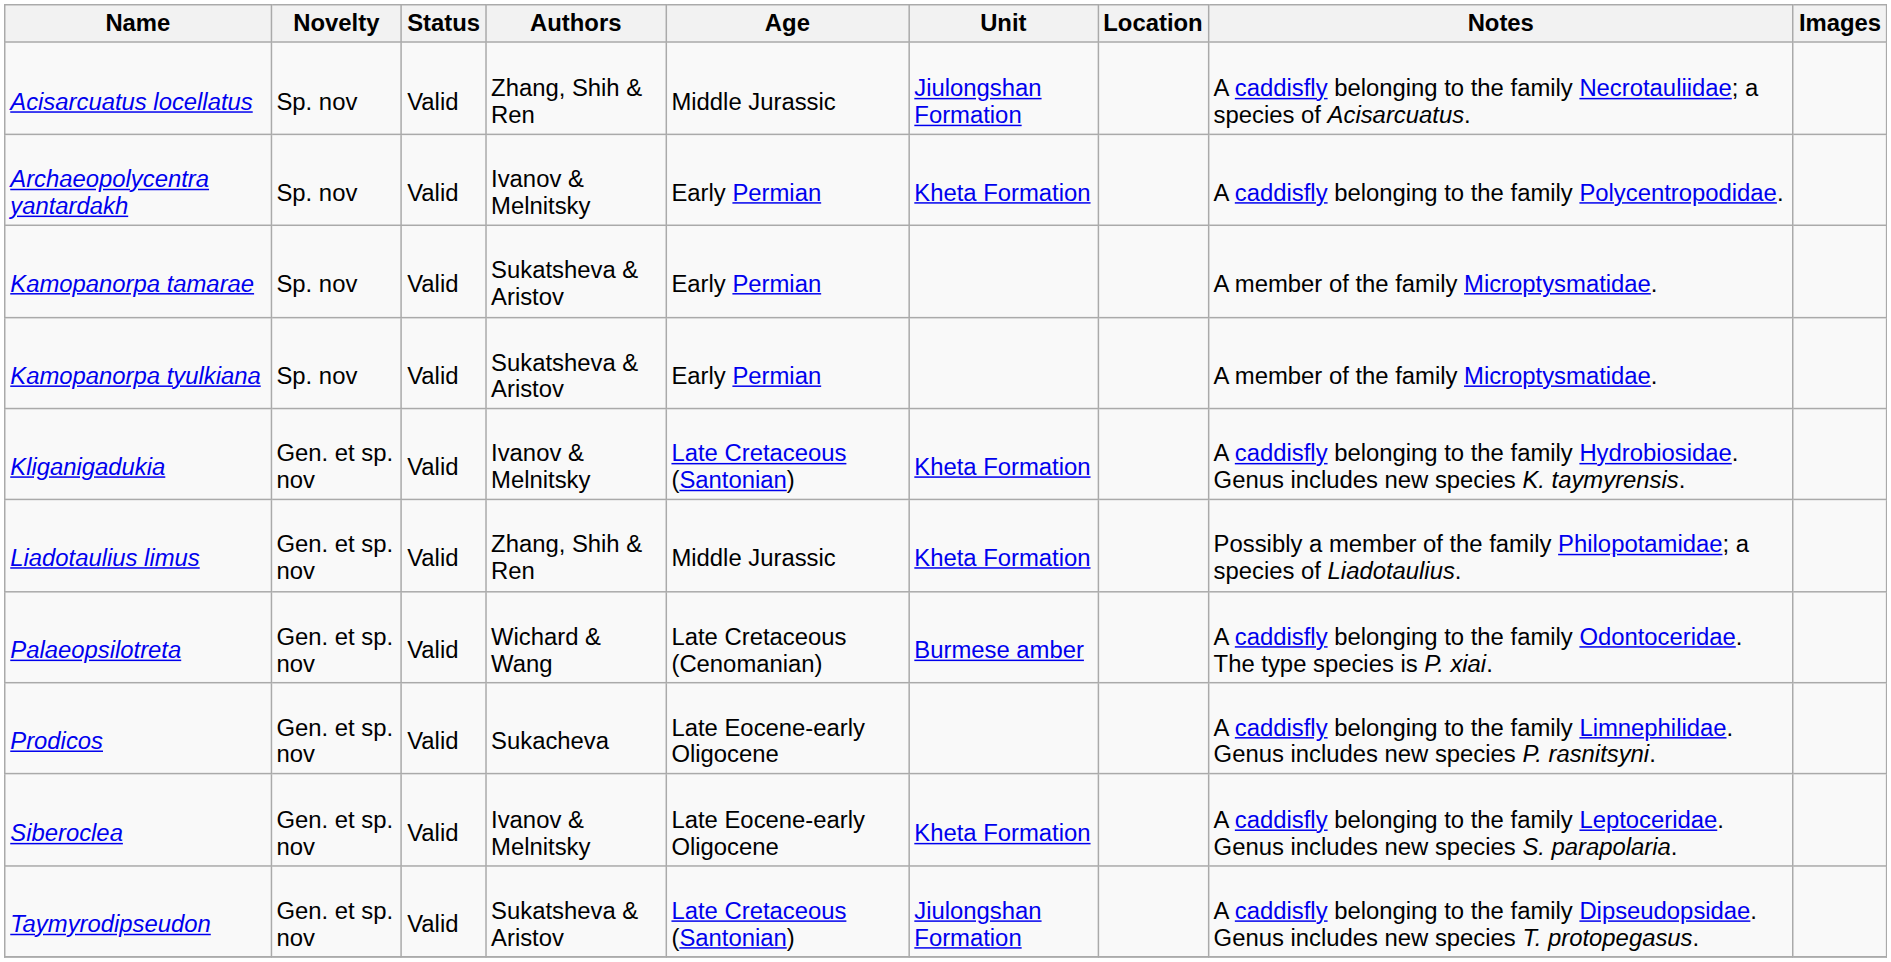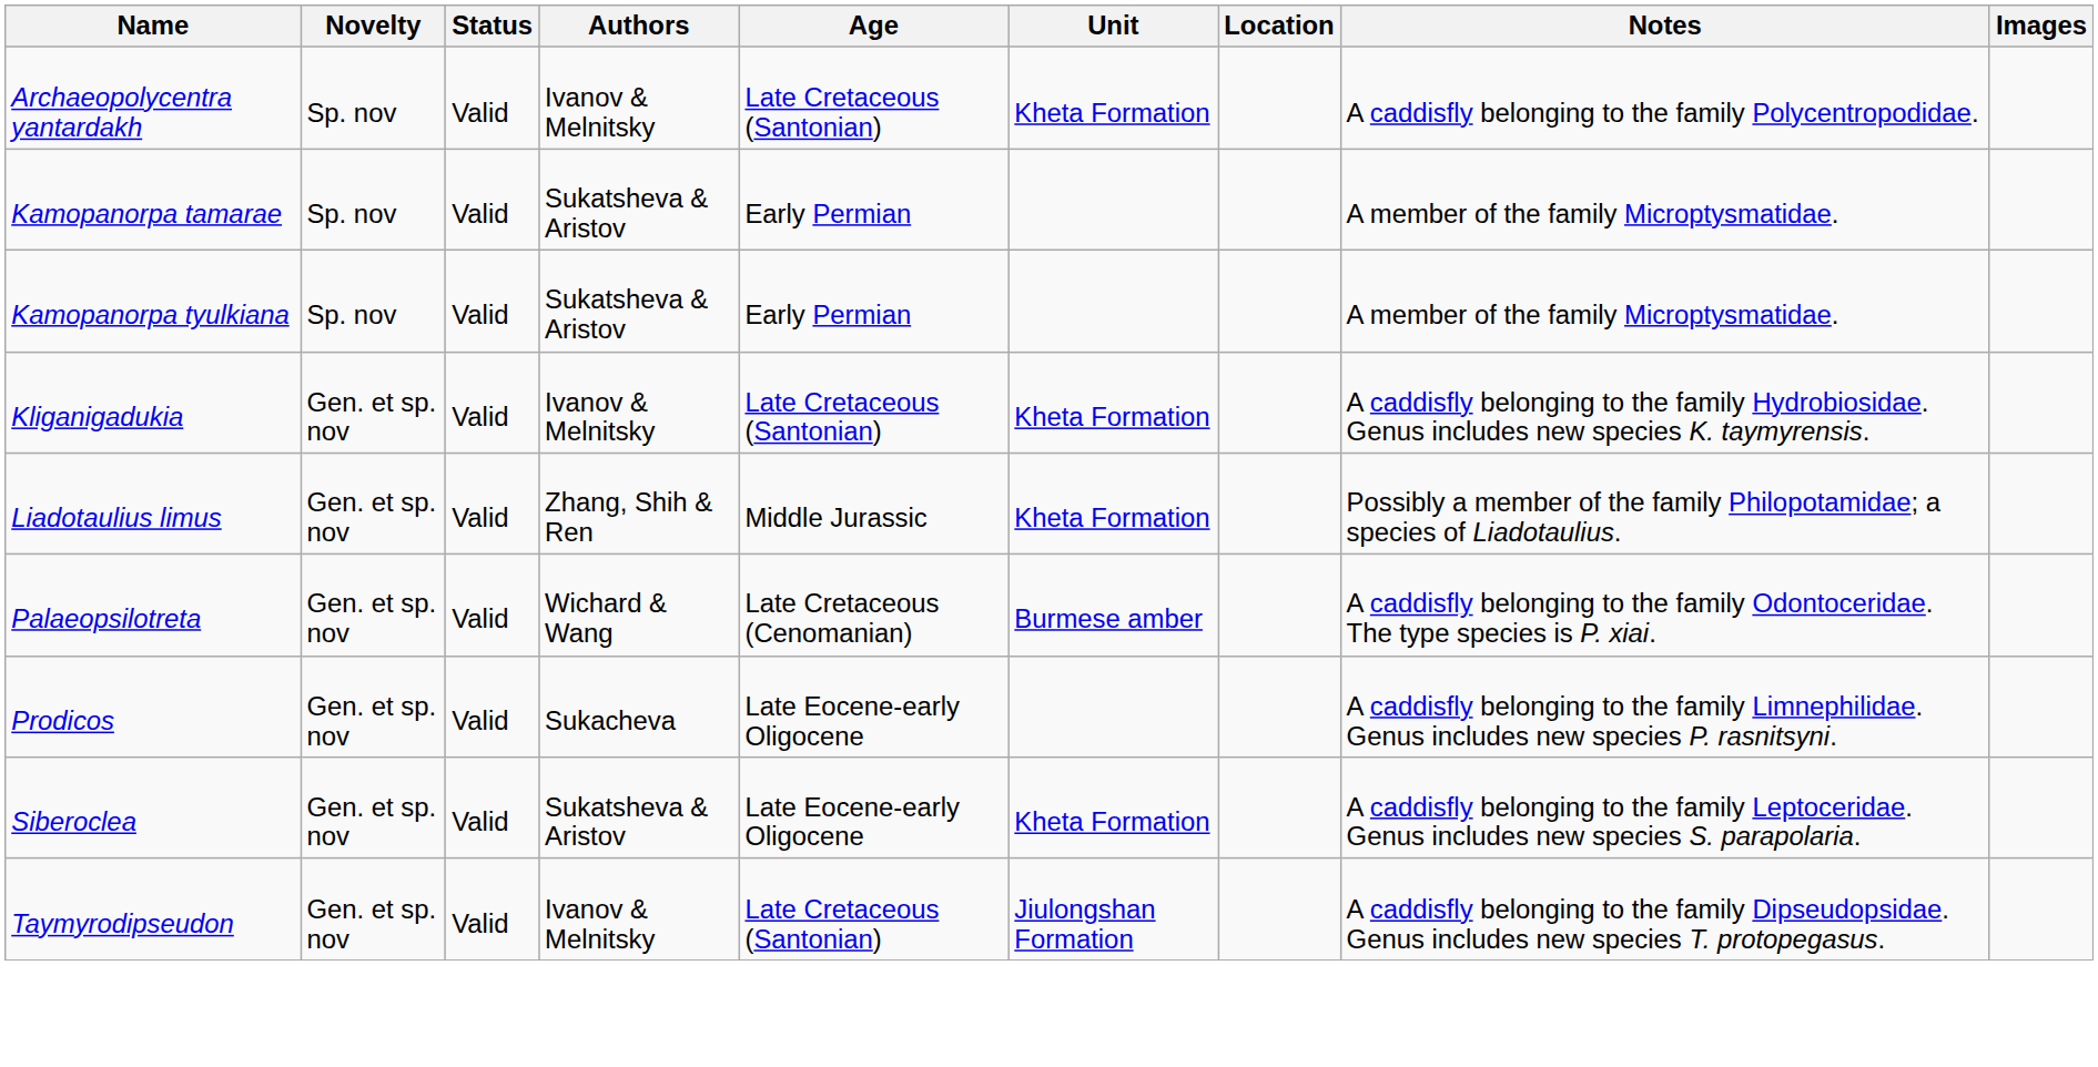 <table class="wikitable sortable" align="center" width="100%">
 <tr>
 <th>Name</th>
 <th>Novelty</th>
 <th>Status</th>
 <th>Authors</th>
 <th>Age</th>
 <th>Unit</th>
 <th>Location</th>
 <th>Notes</th>
 <th>Images</th>
 </tr>
 <tr>
-<td><br><em><a href='#'>Acisarcuatus locellatus</a></em></td>
-<td><br>Sp. nov</td>
-<td><br>Valid</td>
-<td><br>Zhang, Shih & Ren</td>
-<td><br>Middle Jurassic</td>
-<td><br><a href='#'>Jiulongshan Formation</a></td>
-<td><br></td>
-<td><br>A <a href='#'>caddisfly</a> belonging to the family <a href='#'>Necrotauliidae</a>; a species of <em>Acisarcuatus</em>.</td>
-<td></td>
-</tr>
-<tr>
 <td><br><em><a href='#'>Archaeopolycentra yantardakh</a></em></td>
 <td><br>Sp. nov</td>
 <td><br>Valid</td>
 <td><br>Ivanov & Melnitsky</td>
-<td><br>Early <a href='#'>Permian</a></td>
+<td><br><a href='#'>Late Cretaceous</a> (<a href='#'>Santonian</a>)</td>
 <td><br><a href='#'>Kheta Formation</a></td>
 <td><br></td>
 <td><br>A <a href='#'>caddisfly</a> belonging to the family <a href='#'>Polycentropodidae</a>.</td>
 <td></td>
 </tr>
 <tr>
 <td><br><em><a href='#'>Kamopanorpa tamarae</a></em></td>
 <td><br>Sp. nov</td>
 <td><br>Valid</td>
 <td><br>Sukatsheva & Aristov</td>
 <td><br>Early <a href='#'>Permian</a></td>
 <td></td>
 <td><br></td>
 <td><br>A member of the family <a href='#'>Microptysmatidae</a>.</td>
 <td></td>
 </tr>
 <tr>
 <td><br><em><a href='#'>Kamopanorpa tyulkiana</a></em></td>
 <td><br>Sp. nov</td>
 <td><br>Valid</td>
 <td><br>Sukatsheva & Aristov</td>
 <td><br>Early <a href='#'>Permian</a></td>
 <td></td>
 <td><br></td>
 <td><br>A member of the family <a href='#'>Microptysmatidae</a>.</td>
 <td></td>
 </tr>
 <tr>
 <td><br><em><a href='#'>Kliganigadukia</a></em></td>
 <td><br>Gen. et sp. nov</td>
 <td><br>Valid</td>
 <td><br>Ivanov & Melnitsky</td>
 <td><br><a href='#'>Late Cretaceous</a> (<a href='#'>Santonian</a>)</td>
 <td><br><a href='#'>Kheta Formation</a></td>
 <td><br></td>
 <td><br>A <a href='#'>caddisfly</a> belonging to the family <a href='#'>Hydrobiosidae</a>. Genus includes new species <em>K. taymyrensis</em>.</td>
 <td></td>
 </tr>
 <tr>
 <td><br><em><a href='#'>Liadotaulius limus</a></em></td>
 <td><br>Gen. et sp. nov</td>
 <td><br>Valid</td>
 <td><br>Zhang, Shih & Ren</td>
 <td><br>Middle Jurassic</td>
 <td><br><a href='#'>Kheta Formation</a></td>
 <td><br></td>
 <td><br>Possibly a member of the family <a href='#'>Philopotamidae</a>; a species of <em>Liadotaulius</em>.</td>
 <td></td>
 </tr>
 <tr>
 <td><br><em><a href='#'>Palaeopsilotreta</a></em></td>
 <td><br>Gen. et sp. nov</td>
 <td><br>Valid</td>
 <td><br>Wichard & Wang</td>
 <td><br>Late Cretaceous (Cenomanian)</td>
 <td><br><a href='#'>Burmese amber</a></td>
 <td><br></td>
 <td><br>A <a href='#'>caddisfly</a> belonging to the family <a href='#'>Odontoceridae</a>. The type species is <em>P. xiai</em>.</td>
 <td></td>
 </tr>
 <tr>
 <td><br><em><a href='#'>Prodicos</a></em></td>
 <td><br>Gen. et sp. nov</td>
 <td><br>Valid</td>
 <td><br>Sukacheva</td>
 <td><br>Late Eocene-early Oligocene</td>
 <td></td>
 <td><br></td>
 <td><br>A <a href='#'>caddisfly</a> belonging to the family <a href='#'>Limnephilidae</a>. Genus includes new species <em>P. rasnitsyni</em>.</td>
 <td></td>
 </tr>
 <tr>
 <td><br><em><a href='#'>Siberoclea</a></em></td>
 <td><br>Gen. et sp. nov</td>
 <td><br>Valid</td>
-<td><br>Ivanov & Melnitsky</td>
+<td><br>Sukatsheva & Aristov</td>
 <td><br>Late Eocene-early Oligocene</td>
 <td><br><a href='#'>Kheta Formation</a></td>
 <td><br></td>
 <td><br>A <a href='#'>caddisfly</a> belonging to the family <a href='#'>Leptoceridae</a>. Genus includes new species <em>S. parapolaria</em>.</td>
 <td></td>
 </tr>
 <tr>
 <td><br><em><a href='#'>Taymyrodipseudon</a></em></td>
 <td><br>Gen. et sp. nov</td>
 <td><br>Valid</td>
-<td><br>Sukatsheva & Aristov</td>
+<td><br>Ivanov & Melnitsky</td>
 <td><br><a href='#'>Late Cretaceous</a> (<a href='#'>Santonian</a>)</td>
 <td><br><a href='#'>Jiulongshan Formation</a></td>
 <td><br></td>
 <td><br>A <a href='#'>caddisfly</a> belonging to the family <a href='#'>Dipseudopsidae</a>. Genus includes new species <em>T. protopegasus</em>.</td>
 <td></td>
 </tr>
 <tr>
 </tr>
 </table>
